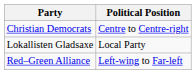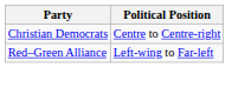 <table class="wikitable mw-collapsible mw-collapsed">
 <tr>
 <th>Party</th>
 <th>Political Position</th>
 </tr>
 <tr>
 <td><a href='#'>Christian Democrats</a></td>
 <td><a href='#'>Centre</a> to <a href='#'>Centre-right</a></td>
 </tr>
 <tr>
-<td>Lokallisten Gladsaxe</td>
-<td>Local Party</td>
-</tr>
-<tr>
 <td><a href='#'>Red–Green Alliance</a></td>
 <td><a href='#'>Left-wing</a> to <a href='#'>Far-left</a></td>
 </tr>
 </table>
